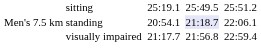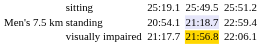 <table>
 <tr>
 <td rowspan="3">Men's 7.5 km</td>
 <td>sitting</td>
 <td></td>
 <td>25:19.1</td>
 <td></td>
 <td>25:49.5</td>
 <td></td>
 <td>25:51.2</td>
 </tr>
 <tr>
 <td>standing</td>
 <td></td>
 <td>20:54.1</td>
 <td></td>
 <td style="background: lavender;">21:18.7</td>
 <td></td>
-<td>22:06.1</td>
+<td>22:59.4</td>
 </tr>
 <tr>
 <td>visually impaired</td>
 <td></td>
 <td>21:17.7</td>
 <td></td>
-<td>21:56.8</td>
+<td style="background: gold;">21:56.8</td>
 <td></td>
-<td>22:59.4</td>
+<td>22:06.1</td>
 </tr>
 </table>
